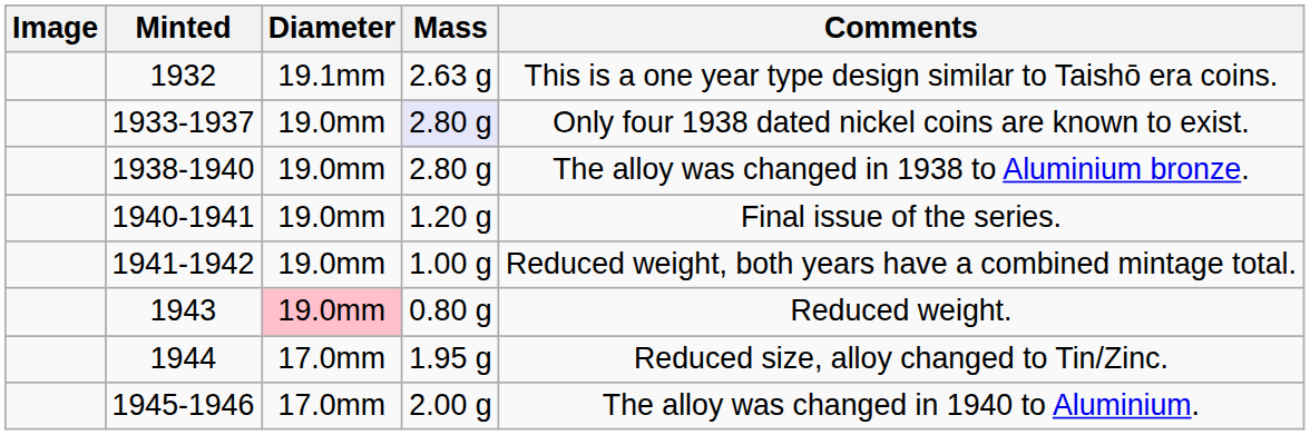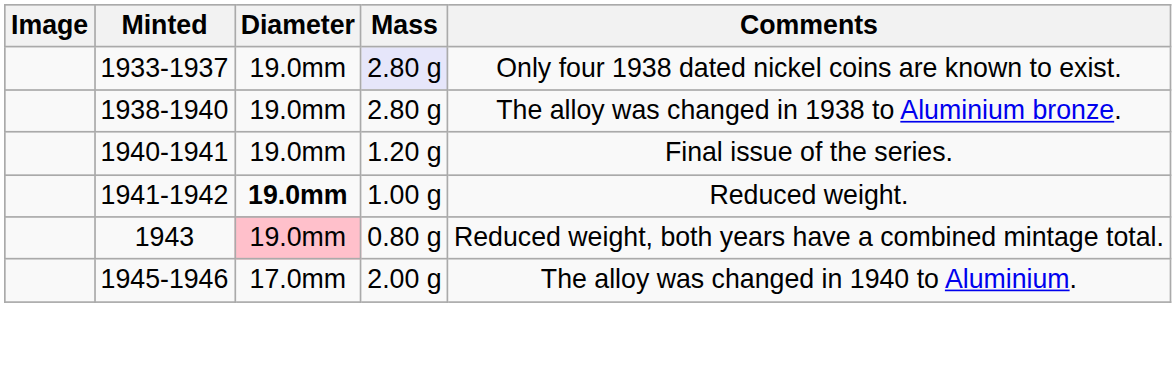 <table class="wikitable sortable">
 <tr>
 <th class="unsortable">Image</th>
 <th>Minted</th>
 <th>Diameter</th>
 <th>Mass</th>
 <th class="unsortable">Comments</th>
-</tr>
-<tr>
-<td></td>
-<td align="center">1932<br></td>
-<td align="center">19.1mm</td>
-<td align="center">2.63 g</td>
-<td align="center">This is a one year type design similar to Taishō era coins.<br></td>
 </tr>
 <tr>
 <td></td>
 <td align="center">1933-1937<br></td>
 <td align="center">19.0mm</td>
 <td align="center" style="background: lavender;">2.80 g</td>
 <td align="center">Only four 1938 dated nickel coins are known to exist.</td>
 </tr>
 <tr>
 <td></td>
 <td align="center">1938-1940<br></td>
 <td align="center">19.0mm</td>
 <td align="center">2.80 g</td>
 <td align="center">The alloy was changed in 1938 to <a href='#'>Aluminium bronze</a>.</td>
 </tr>
 <tr>
 <td></td>
 <td align="center">1940-1941<br></td>
 <td align="center">19.0mm</td>
 <td align="center">1.20 g</td>
 <td align="center">Final issue of the series.</td>
 </tr>
 <tr>
 <td></td>
 <td align="center">1941-1942<br></td>
-<td align="center">19.0mm</td>
+<td align="center"><strong>19.0mm</strong></td>
 <td align="center">1.00 g</td>
-<td align="center">Reduced weight, both years have a combined mintage total.</td>
+<td align="center">Reduced weight.</td>
 </tr>
 <tr>
 <td></td>
 <td align="center">1943<br></td>
 <td align="center" style="background: pink;">19.0mm</td>
 <td align="center">0.80 g</td>
-<td align="center">Reduced weight.</td>
-</tr>
-<tr>
-<td></td>
-<td align="center">1944<br></td>
-<td align="center">17.0mm</td>
-<td align="center">1.95 g</td>
-<td align="center">Reduced size, alloy changed to Tin/Zinc.</td>
+<td align="center">Reduced weight, both years have a combined mintage total.</td>
 </tr>
 <tr>
 <td></td>
 <td align="center">1945-1946<br></td>
 <td align="center">17.0mm</td>
 <td align="center">2.00 g</td>
 <td align="center">The alloy was changed in 1940 to <a href='#'>Aluminium</a>.</td>
 </tr>
 </table>
